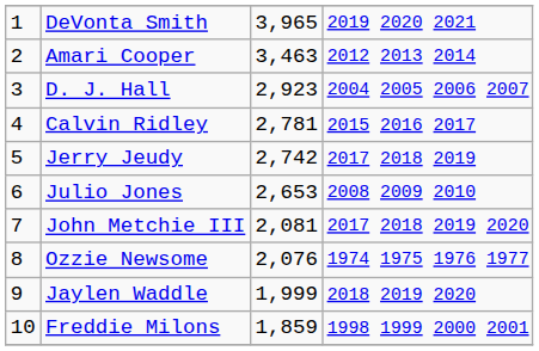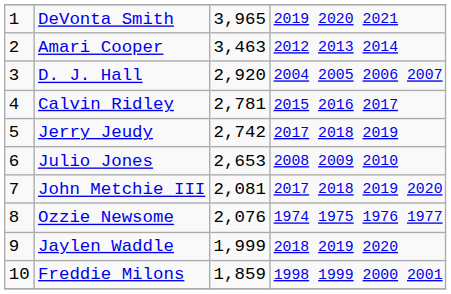 <table class="wikitable">
 <tr>
 </tr>
 <tr>
 <td>1</td>
 <td><a href='#'>DeVonta Smith</a></td>
 <td>3,965</td>
 <td style="font-size:85%;"><a href='#'>2019</a> <a href='#'>2020</a> <a href='#'>2021</a></td>
 </tr>
 <tr>
 <td>2</td>
 <td><a href='#'>Amari Cooper</a></td>
 <td>3,463</td>
 <td style="font-size:85%;"><a href='#'>2012</a> <a href='#'>2013</a> <a href='#'>2014</a></td>
 </tr>
 <tr>
 <td>3</td>
 <td><a href='#'>D. J. Hall</a></td>
-<td>2,923</td>
+<td>2,920</td>
 <td style="font-size:85%;"><a href='#'>2004</a> <a href='#'>2005</a> <a href='#'>2006</a> <a href='#'>2007</a></td>
 </tr>
 <tr>
 <td>4</td>
 <td><a href='#'>Calvin Ridley</a></td>
 <td>2,781</td>
 <td style="font-size:85%;"><a href='#'>2015</a> <a href='#'>2016</a> <a href='#'>2017</a></td>
 </tr>
 <tr>
 <td>5</td>
 <td><a href='#'>Jerry Jeudy</a></td>
 <td>2,742</td>
 <td style="font-size:85%;"><a href='#'>2017</a> <a href='#'>2018</a> <a href='#'>2019</a></td>
 </tr>
 <tr>
 <td>6</td>
 <td><a href='#'>Julio Jones</a></td>
 <td>2,653</td>
 <td style="font-size:85%;"><a href='#'>2008</a> <a href='#'>2009</a> <a href='#'>2010</a></td>
 </tr>
 <tr>
 <td>7</td>
 <td><a href='#'>John Metchie III</a></td>
 <td>2,081</td>
 <td style="font-size:85%;"><a href='#'>2017</a> <a href='#'>2018</a> <a href='#'>2019</a> <a href='#'>2020</a></td>
 </tr>
 <tr>
 <td>8</td>
 <td><a href='#'>Ozzie Newsome</a></td>
 <td>2,076</td>
 <td style="font-size:85%;"><a href='#'>1974</a> <a href='#'>1975</a> <a href='#'>1976</a> <a href='#'>1977</a></td>
 </tr>
 <tr>
 <td>9</td>
 <td><a href='#'>Jaylen Waddle</a></td>
 <td>1,999</td>
 <td style="font-size:85%;"><a href='#'>2018</a> <a href='#'>2019</a> <a href='#'>2020</a></td>
 </tr>
 <tr>
 <td>10</td>
 <td><a href='#'>Freddie Milons</a></td>
 <td>1,859</td>
 <td style="font-size:85%;"><a href='#'>1998</a> <a href='#'>1999</a> <a href='#'>2000</a> <a href='#'>2001</a></td>
 </tr>
 <tr>
 </tr>
 </table>
